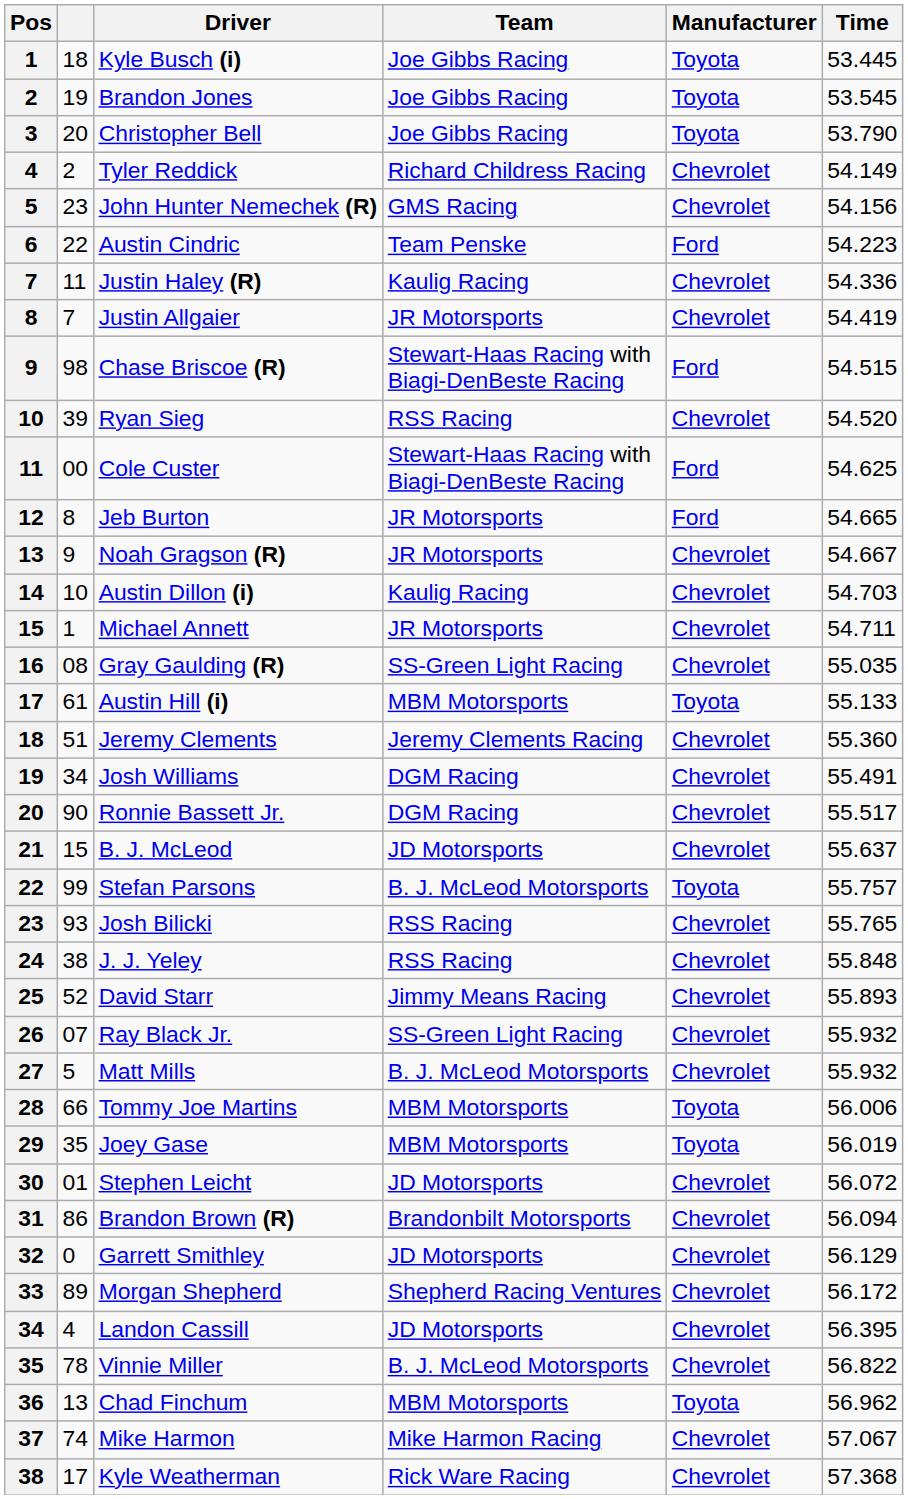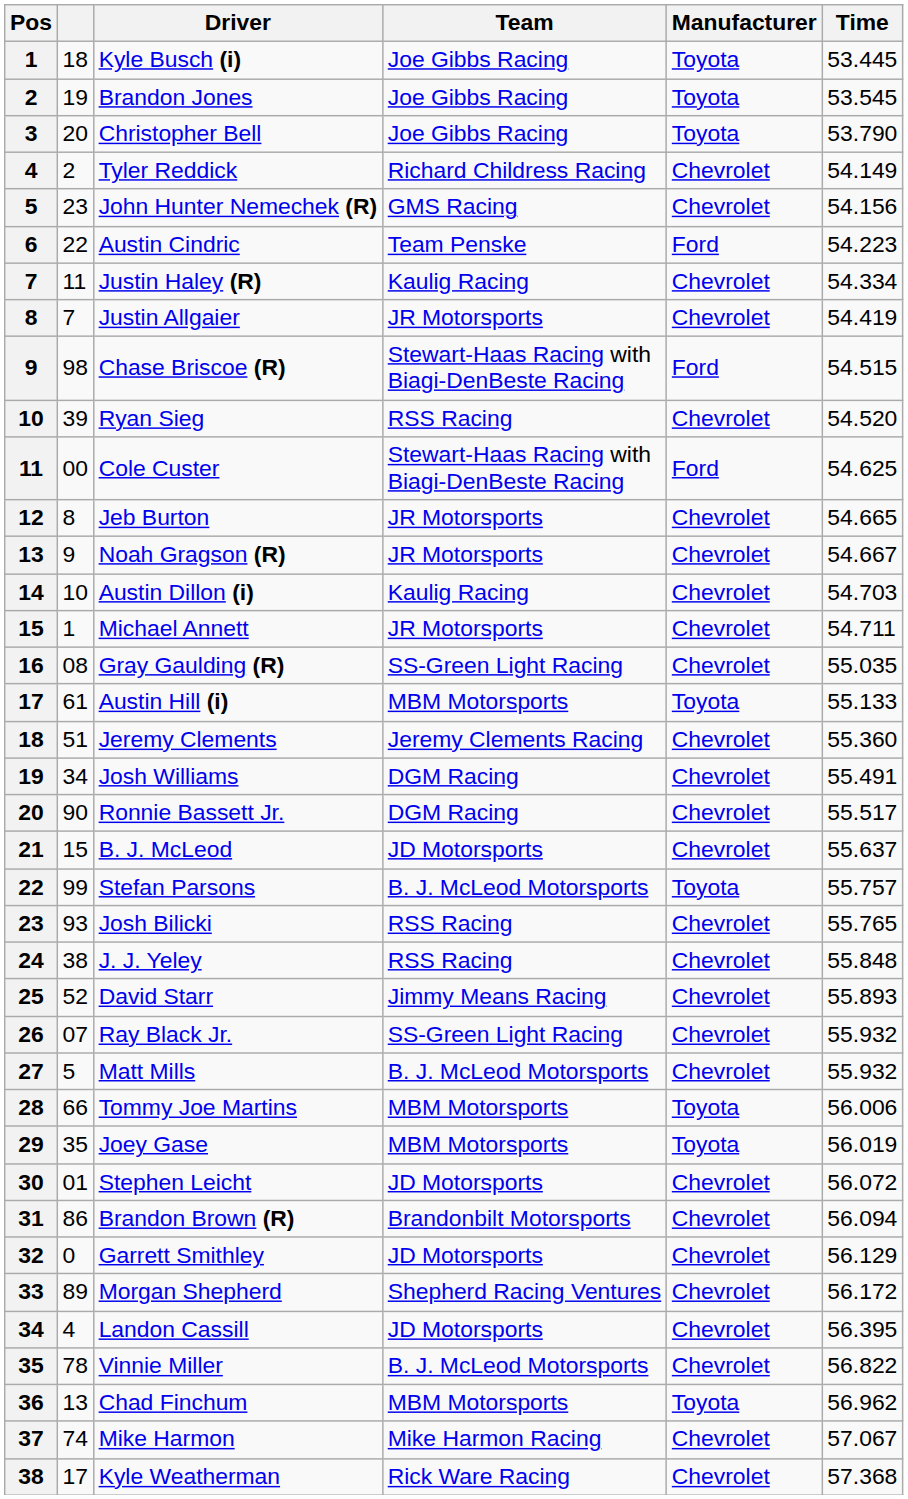 <table class="wikitable" style="font-size:98%">
 <tr>
 <th>Pos</th>
 <th></th>
 <th>Driver</th>
 <th>Team</th>
 <th>Manufacturer</th>
 <th>Time</th>
 </tr>
 <tr>
 <th>1</th>
 <td>18</td>
 <td><a href='#'>Kyle Busch</a> <strong>(i)</strong></td>
 <td><a href='#'>Joe Gibbs Racing</a></td>
 <td><a href='#'>Toyota</a></td>
 <td>53.445</td>
 </tr>
 <tr>
 <th>2</th>
 <td>19</td>
 <td><a href='#'>Brandon Jones</a></td>
 <td><a href='#'>Joe Gibbs Racing</a></td>
 <td><a href='#'>Toyota</a></td>
 <td>53.545</td>
 </tr>
 <tr>
 <th>3</th>
 <td>20</td>
 <td><a href='#'>Christopher Bell</a></td>
 <td><a href='#'>Joe Gibbs Racing</a></td>
 <td><a href='#'>Toyota</a></td>
 <td>53.790</td>
 </tr>
 <tr>
 <th>4</th>
 <td>2</td>
 <td><a href='#'>Tyler Reddick</a></td>
 <td><a href='#'>Richard Childress Racing</a></td>
 <td><a href='#'>Chevrolet</a></td>
 <td>54.149</td>
 </tr>
 <tr>
 <th>5</th>
 <td>23</td>
 <td><a href='#'>John Hunter Nemechek</a> <strong>(R)</strong></td>
 <td><a href='#'>GMS Racing</a></td>
 <td><a href='#'>Chevrolet</a></td>
 <td>54.156</td>
 </tr>
 <tr>
 <th>6</th>
 <td>22</td>
 <td><a href='#'>Austin Cindric</a></td>
 <td><a href='#'>Team Penske</a></td>
 <td><a href='#'>Ford</a></td>
 <td>54.223</td>
 </tr>
 <tr>
 <th>7</th>
 <td>11</td>
 <td><a href='#'>Justin Haley</a> <strong>(R)</strong></td>
 <td><a href='#'>Kaulig Racing</a></td>
 <td><a href='#'>Chevrolet</a></td>
-<td>54.336</td>
+<td>54.334</td>
 </tr>
 <tr>
 <th>8</th>
 <td>7</td>
 <td><a href='#'>Justin Allgaier</a></td>
 <td><a href='#'>JR Motorsports</a></td>
 <td><a href='#'>Chevrolet</a></td>
 <td>54.419</td>
 </tr>
 <tr>
 <th>9</th>
 <td>98</td>
 <td><a href='#'>Chase Briscoe</a> <strong>(R)</strong></td>
 <td><a href='#'>Stewart-Haas Racing</a> with <br> <a href='#'>Biagi-DenBeste Racing</a></td>
 <td><a href='#'>Ford</a></td>
 <td>54.515</td>
 </tr>
 <tr>
 <th>10</th>
 <td>39</td>
 <td><a href='#'>Ryan Sieg</a></td>
 <td><a href='#'>RSS Racing</a></td>
 <td><a href='#'>Chevrolet</a></td>
 <td>54.520</td>
 </tr>
 <tr>
 <th>11</th>
 <td>00</td>
 <td><a href='#'>Cole Custer</a></td>
 <td><a href='#'>Stewart-Haas Racing</a> with <br> <a href='#'>Biagi-DenBeste Racing</a></td>
 <td><a href='#'>Ford</a></td>
 <td>54.625</td>
 </tr>
 <tr>
 <th>12</th>
 <td>8</td>
 <td><a href='#'>Jeb Burton</a></td>
 <td><a href='#'>JR Motorsports</a></td>
-<td><a href='#'>Ford</a></td>
+<td><a href='#'>Chevrolet</a></td>
 <td>54.665</td>
 </tr>
 <tr>
 <th>13</th>
 <td>9</td>
 <td><a href='#'>Noah Gragson</a> <strong>(R)</strong></td>
 <td><a href='#'>JR Motorsports</a></td>
 <td><a href='#'>Chevrolet</a></td>
 <td>54.667</td>
 </tr>
 <tr>
 <th>14</th>
 <td>10</td>
 <td><a href='#'>Austin Dillon</a> <strong>(i)</strong></td>
 <td><a href='#'>Kaulig Racing</a></td>
 <td><a href='#'>Chevrolet</a></td>
 <td>54.703</td>
 </tr>
 <tr>
 <th>15</th>
 <td>1</td>
 <td><a href='#'>Michael Annett</a></td>
 <td><a href='#'>JR Motorsports</a></td>
 <td><a href='#'>Chevrolet</a></td>
 <td>54.711</td>
 </tr>
 <tr>
 <th>16</th>
 <td>08</td>
 <td><a href='#'>Gray Gaulding</a> <strong>(R)</strong></td>
 <td><a href='#'>SS-Green Light Racing</a></td>
 <td><a href='#'>Chevrolet</a></td>
 <td>55.035</td>
 </tr>
 <tr>
 <th>17</th>
 <td>61</td>
 <td><a href='#'>Austin Hill</a> <strong>(i)</strong></td>
 <td><a href='#'>MBM Motorsports</a></td>
 <td><a href='#'>Toyota</a></td>
 <td>55.133</td>
 </tr>
 <tr>
 <th>18</th>
 <td>51</td>
 <td><a href='#'>Jeremy Clements</a></td>
 <td><a href='#'>Jeremy Clements Racing</a></td>
 <td><a href='#'>Chevrolet</a></td>
 <td>55.360</td>
 </tr>
 <tr>
 <th>19</th>
 <td>34</td>
 <td><a href='#'>Josh Williams</a></td>
 <td><a href='#'>DGM Racing</a></td>
 <td><a href='#'>Chevrolet</a></td>
 <td>55.491</td>
 </tr>
 <tr>
 <th>20</th>
 <td>90</td>
 <td><a href='#'>Ronnie Bassett Jr.</a></td>
 <td><a href='#'>DGM Racing</a></td>
 <td><a href='#'>Chevrolet</a></td>
 <td>55.517</td>
 </tr>
 <tr>
 <th>21</th>
 <td>15</td>
 <td><a href='#'>B. J. McLeod</a></td>
 <td><a href='#'>JD Motorsports</a></td>
 <td><a href='#'>Chevrolet</a></td>
 <td>55.637</td>
 </tr>
 <tr>
 <th>22</th>
 <td>99</td>
 <td><a href='#'>Stefan Parsons</a></td>
 <td><a href='#'>B. J. McLeod Motorsports</a></td>
 <td><a href='#'>Toyota</a></td>
 <td>55.757</td>
 </tr>
 <tr>
 <th>23</th>
 <td>93</td>
 <td><a href='#'>Josh Bilicki</a></td>
 <td><a href='#'>RSS Racing</a></td>
 <td><a href='#'>Chevrolet</a></td>
 <td>55.765</td>
 </tr>
 <tr>
 <th>24</th>
 <td>38</td>
 <td><a href='#'>J. J. Yeley</a></td>
 <td><a href='#'>RSS Racing</a></td>
 <td><a href='#'>Chevrolet</a></td>
 <td>55.848</td>
 </tr>
 <tr>
 <th>25</th>
 <td>52</td>
 <td><a href='#'>David Starr</a></td>
 <td><a href='#'>Jimmy Means Racing</a></td>
 <td><a href='#'>Chevrolet</a></td>
 <td>55.893</td>
 </tr>
 <tr>
 <th>26</th>
 <td>07</td>
 <td><a href='#'>Ray Black Jr.</a></td>
 <td><a href='#'>SS-Green Light Racing</a></td>
 <td><a href='#'>Chevrolet</a></td>
 <td>55.932</td>
 </tr>
 <tr>
 <th>27</th>
 <td>5</td>
 <td><a href='#'>Matt Mills</a></td>
 <td><a href='#'>B. J. McLeod Motorsports</a></td>
 <td><a href='#'>Chevrolet</a></td>
 <td>55.932</td>
 </tr>
 <tr>
 <th>28</th>
 <td>66</td>
 <td><a href='#'>Tommy Joe Martins</a></td>
 <td><a href='#'>MBM Motorsports</a></td>
 <td><a href='#'>Toyota</a></td>
 <td>56.006</td>
 </tr>
 <tr>
 <th>29</th>
 <td>35</td>
 <td><a href='#'>Joey Gase</a></td>
 <td><a href='#'>MBM Motorsports</a></td>
 <td><a href='#'>Toyota</a></td>
 <td>56.019</td>
 </tr>
 <tr>
 <th>30</th>
 <td>01</td>
 <td><a href='#'>Stephen Leicht</a></td>
 <td><a href='#'>JD Motorsports</a></td>
 <td><a href='#'>Chevrolet</a></td>
 <td>56.072</td>
 </tr>
 <tr>
 <th>31</th>
 <td>86</td>
 <td><a href='#'>Brandon Brown</a> <strong>(R)</strong></td>
 <td><a href='#'>Brandonbilt Motorsports</a></td>
 <td><a href='#'>Chevrolet</a></td>
 <td>56.094</td>
 </tr>
 <tr>
 <th>32</th>
 <td>0</td>
 <td><a href='#'>Garrett Smithley</a></td>
 <td><a href='#'>JD Motorsports</a></td>
 <td><a href='#'>Chevrolet</a></td>
 <td>56.129</td>
 </tr>
 <tr>
 <th>33</th>
 <td>89</td>
 <td><a href='#'>Morgan Shepherd</a></td>
 <td><a href='#'>Shepherd Racing Ventures</a></td>
 <td><a href='#'>Chevrolet</a></td>
 <td>56.172</td>
 </tr>
 <tr>
 <th>34</th>
 <td>4</td>
 <td><a href='#'>Landon Cassill</a></td>
 <td><a href='#'>JD Motorsports</a></td>
 <td><a href='#'>Chevrolet</a></td>
 <td>56.395</td>
 </tr>
 <tr>
 <th>35</th>
 <td>78</td>
 <td><a href='#'>Vinnie Miller</a></td>
 <td><a href='#'>B. J. McLeod Motorsports</a></td>
 <td><a href='#'>Chevrolet</a></td>
 <td>56.822</td>
 </tr>
 <tr>
 <th>36</th>
 <td>13</td>
 <td><a href='#'>Chad Finchum</a></td>
 <td><a href='#'>MBM Motorsports</a></td>
 <td><a href='#'>Toyota</a></td>
 <td>56.962</td>
 </tr>
 <tr>
 <th>37</th>
 <td>74</td>
 <td><a href='#'>Mike Harmon</a></td>
 <td><a href='#'>Mike Harmon Racing</a></td>
 <td><a href='#'>Chevrolet</a></td>
 <td>57.067</td>
 </tr>
 <tr>
 <th>38</th>
 <td>17</td>
 <td><a href='#'>Kyle Weatherman</a></td>
 <td><a href='#'>Rick Ware Racing</a></td>
 <td><a href='#'>Chevrolet</a></td>
 <td>57.368</td>
 </tr>
 <tr>
 </tr>
 </table>
